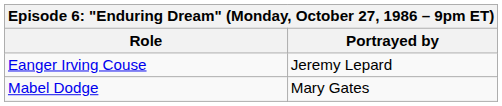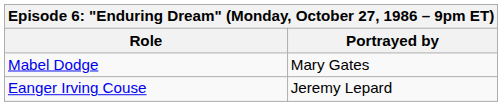 <table class="wikitable">
 <tr>
 <th colspan="2">Episode 6: "Enduring Dream" (Monday, October 27, 1986 – 9pm ET)</th>
 </tr>
 <tr>
 <th>Role</th>
 <th>Portrayed by</th>
 </tr>
 <tr>
+<td><a href='#'>Mabel Dodge</a></td>
+<td>Mary Gates</td>
+</tr>
+<tr>
 <td><a href='#'>Eanger Irving Couse</a></td>
 <td>Jeremy Lepard</td>
 </tr>
-<tr>
-<td><a href='#'>Mabel Dodge</a></td>
-<td>Mary Gates</td>
-</tr>
 </table>
